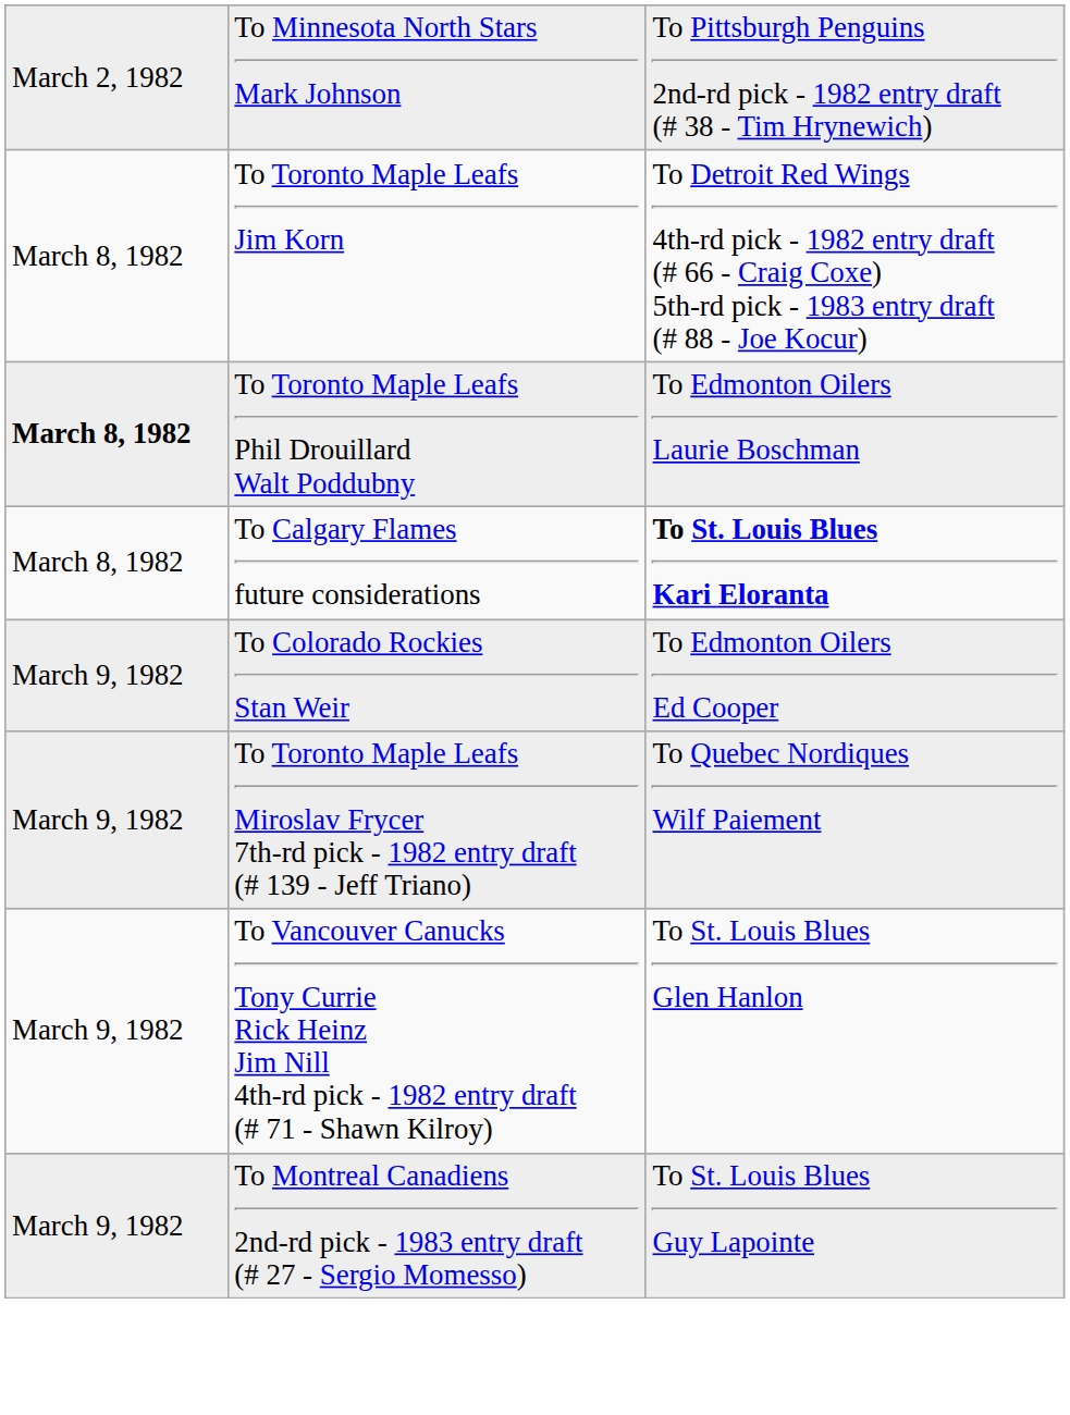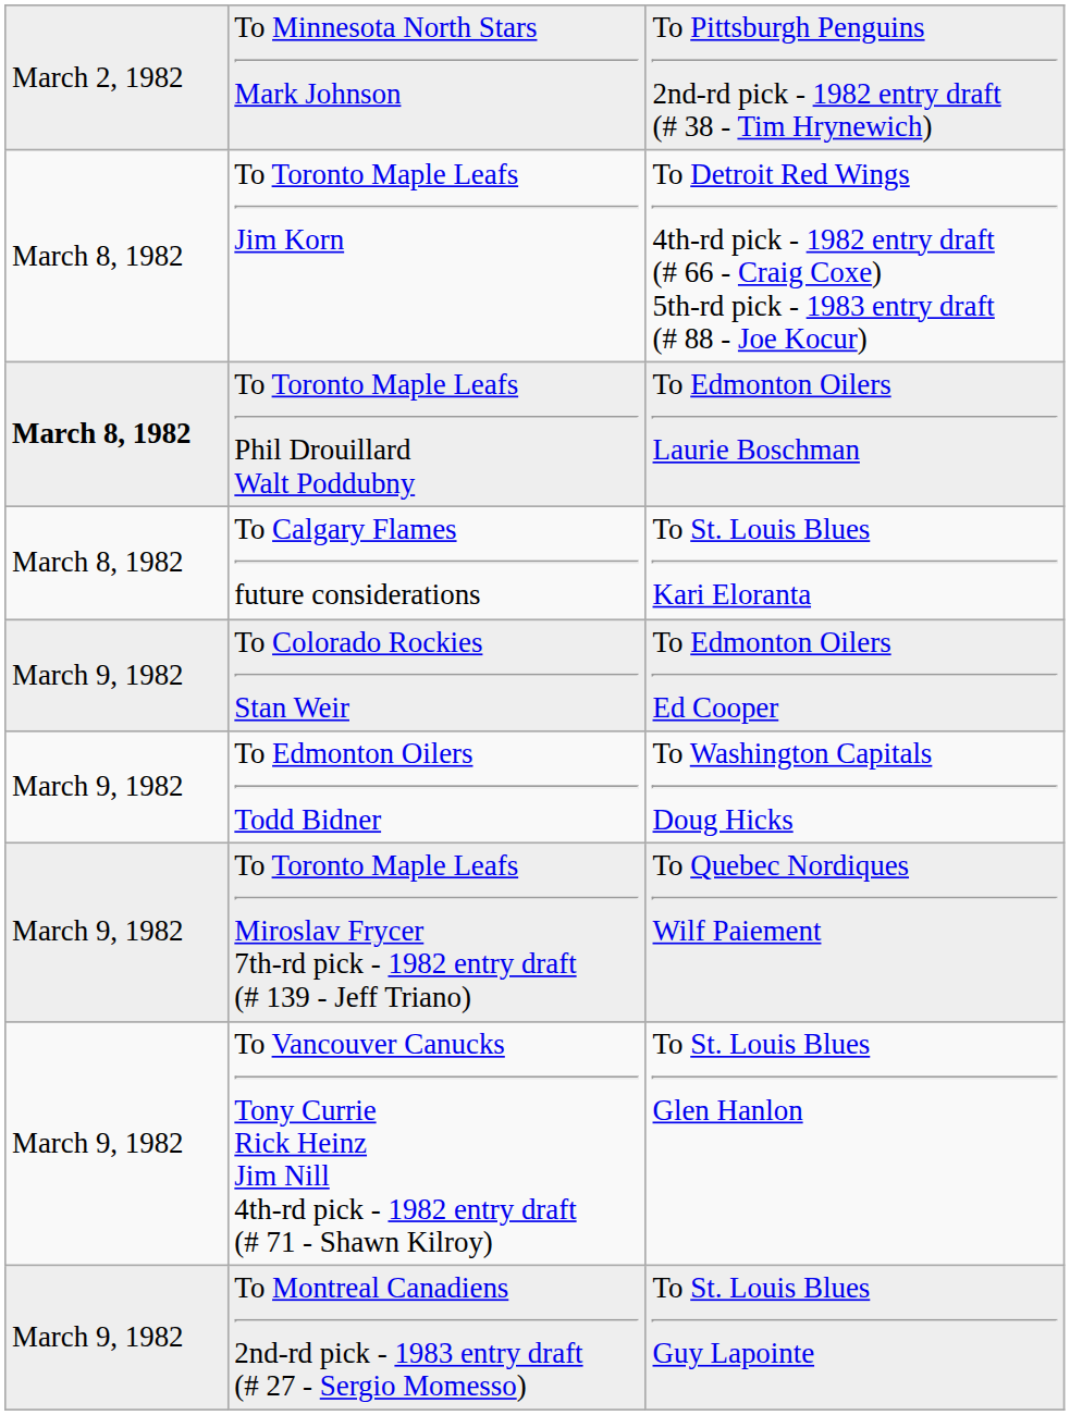 <table class="wikitable" style="border:1px solid #999; width:580px;">
 <tr style="background:#eee;">
 <td>March 2, 1982</td>
 <td valign="top">To <a href='#'>Minnesota North Stars</a><hr><a href='#'>Mark Johnson</a></td>
 <td valign="top">To <a href='#'>Pittsburgh Penguins</a><hr>2nd-rd pick - <a href='#'>1982 entry draft</a><br>(# 38 - <a href='#'>Tim Hrynewich</a>)</td>
 </tr>
 <tr>
 <td>March 8, 1982</td>
 <td valign="top">To <a href='#'>Toronto Maple Leafs</a><hr><a href='#'>Jim Korn</a></td>
 <td valign="top">To <a href='#'>Detroit Red Wings</a><hr>4th-rd pick - <a href='#'>1982 entry draft</a><br>(# 66 - <a href='#'>Craig Coxe</a>)<br>5th-rd pick - <a href='#'>1983 entry draft</a><br>(# 88 - <a href='#'>Joe Kocur</a>)</td>
 </tr>
 <tr style="background:#eee;">
 <td><strong>March 8, 1982</strong></td>
 <td valign="top">To <a href='#'>Toronto Maple Leafs</a><hr>Phil Drouillard<br><a href='#'>Walt Poddubny</a></td>
 <td valign="top">To <a href='#'>Edmonton Oilers</a><hr><a href='#'>Laurie Boschman</a></td>
 </tr>
 <tr>
 <td>March 8, 1982</td>
 <td valign="top">To <a href='#'>Calgary Flames</a><hr>future considerations</td>
-<td valign="top"><strong>To <a href='#'>St. Louis Blues</a><hr><a href='#'>Kari Eloranta</a></strong></td>
+<td valign="top">To <a href='#'>St. Louis Blues</a><hr><a href='#'>Kari Eloranta</a></td>
 </tr>
 <tr style="background:#eee;">
 <td>March 9, 1982</td>
 <td valign="top">To <a href='#'>Colorado Rockies</a><hr><a href='#'>Stan Weir</a></td>
 <td valign="top">To <a href='#'>Edmonton Oilers</a><hr><a href='#'>Ed Cooper</a></td>
+</tr>
+<tr>
+<td>March 9, 1982</td>
+<td valign="top">To <a href='#'>Edmonton Oilers</a><hr><a href='#'>Todd Bidner</a></td>
+<td valign="top">To <a href='#'>Washington Capitals</a><hr><a href='#'>Doug Hicks</a></td>
 </tr>
 <tr style="background:#eee;">
 <td>March 9, 1982</td>
 <td valign="top">To <a href='#'>Toronto Maple Leafs</a><hr><a href='#'>Miroslav Frycer</a><br>7th-rd pick - <a href='#'>1982 entry draft</a><br>(# 139 - Jeff Triano)</td>
 <td valign="top">To <a href='#'>Quebec Nordiques</a><hr><a href='#'>Wilf Paiement</a></td>
 </tr>
 <tr>
 <td>March 9, 1982</td>
 <td valign="top">To <a href='#'>Vancouver Canucks</a><hr><a href='#'>Tony Currie</a><br><a href='#'>Rick Heinz</a><br><a href='#'>Jim Nill</a><br>4th-rd pick - <a href='#'>1982 entry draft</a><br>(# 71 - Shawn Kilroy)</td>
 <td valign="top">To <a href='#'>St. Louis Blues</a><hr><a href='#'>Glen Hanlon</a></td>
 </tr>
 <tr style="background:#eee;">
 <td>March 9, 1982</td>
 <td valign="top">To <a href='#'>Montreal Canadiens</a><hr>2nd-rd pick - <a href='#'>1983 entry draft</a><br>(# 27 - <a href='#'>Sergio Momesso</a>)</td>
 <td valign="top">To <a href='#'>St. Louis Blues</a><hr><a href='#'>Guy Lapointe</a></td>
 </tr>
 </table>
